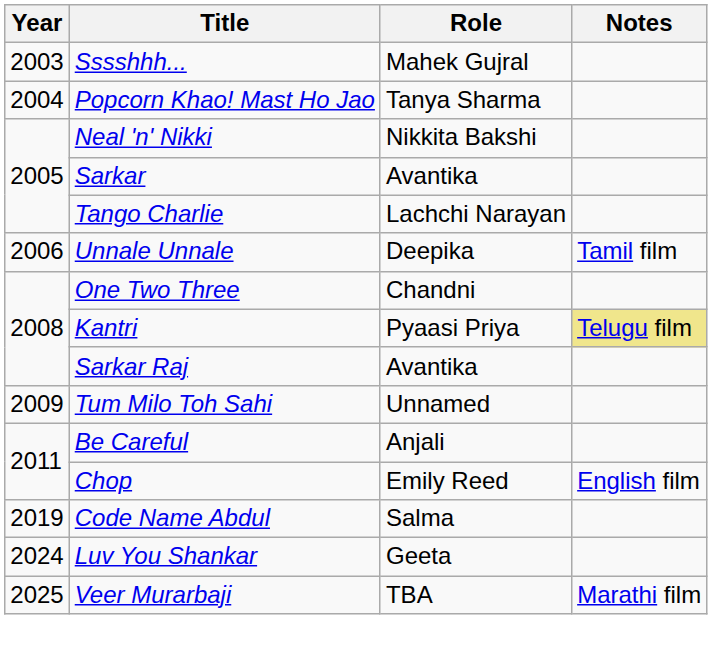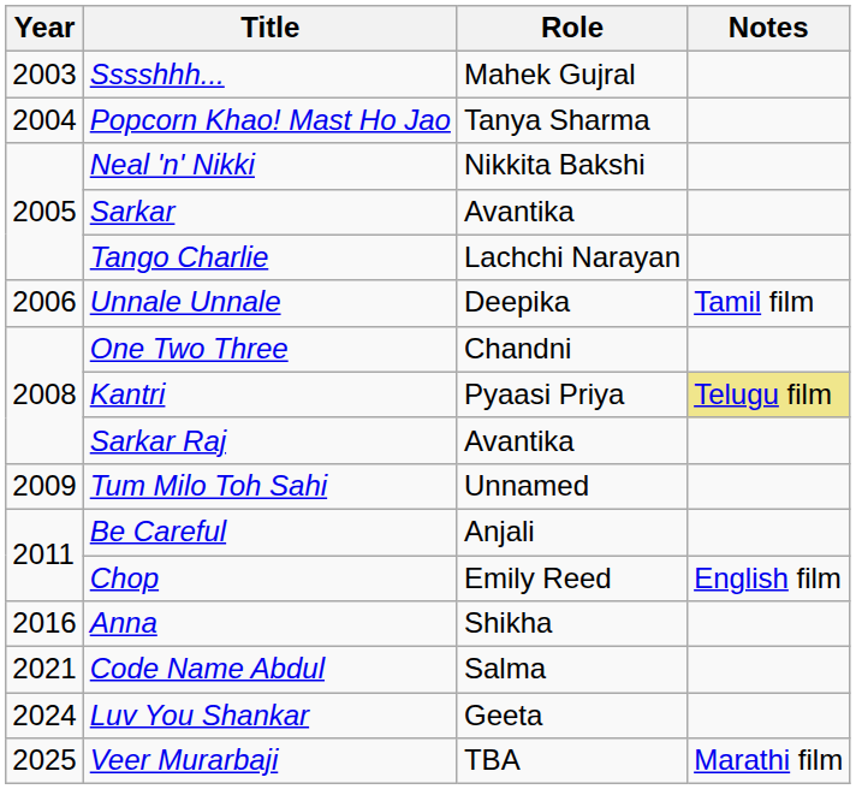 <table class="wikitable">
 <tr>
 <th>Year</th>
 <th>Title</th>
 <th>Role</th>
 <th>Notes</th>
 </tr>
 <tr>
 <td>2003</td>
 <td><em><a href='#'>Sssshhh...</a></em></td>
 <td>Mahek Gujral</td>
 <td></td>
 </tr>
 <tr>
 <td>2004</td>
 <td><em><a href='#'>Popcorn Khao! Mast Ho Jao</a></em></td>
 <td>Tanya Sharma</td>
 <td></td>
 </tr>
 <tr>
 <td rowspan="3">2005</td>
 <td><em><a href='#'>Neal 'n' Nikki</a></em></td>
 <td>Nikkita Bakshi</td>
 <td></td>
 </tr>
 <tr>
 <td><em><a href='#'>Sarkar</a></em></td>
 <td>Avantika</td>
 <td></td>
 </tr>
 <tr>
 <td><em><a href='#'>Tango Charlie</a></em></td>
 <td>Lachchi Narayan</td>
 <td></td>
 </tr>
 <tr>
 <td>2006</td>
 <td><em><a href='#'>Unnale Unnale</a></em></td>
 <td>Deepika</td>
 <td><a href='#'>Tamil</a> film</td>
 </tr>
 <tr>
 <td rowspan="3">2008</td>
 <td><em><a href='#'>One Two Three</a></em></td>
 <td>Chandni</td>
 <td></td>
 </tr>
 <tr>
 <td><em><a href='#'>Kantri</a></em></td>
 <td>Pyaasi Priya</td>
 <td style="background: khaki;"><a href='#'>Telugu</a> film</td>
 </tr>
 <tr>
 <td><em><a href='#'>Sarkar Raj</a></em></td>
 <td>Avantika</td>
 <td></td>
 </tr>
 <tr>
 <td>2009</td>
 <td><em><a href='#'>Tum Milo Toh Sahi</a></em></td>
 <td>Unnamed</td>
 <td></td>
 </tr>
 <tr>
 <td rowspan="2">2011</td>
 <td><em><a href='#'>Be Careful</a></em></td>
 <td>Anjali</td>
 <td></td>
 </tr>
 <tr>
 <td><em><a href='#'>Chop</a></em></td>
 <td>Emily Reed</td>
 <td><a href='#'>English</a> film</td>
 </tr>
 <tr>
-<td>2019</td>
+<td>2016</td>
+<td><em><a href='#'>Anna</a></em></td>
+<td>Shikha</td>
+<td></td>
+</tr>
+<tr>
+<td>2021</td>
 <td><em><a href='#'>Code Name Abdul</a></em></td>
 <td>Salma</td>
 <td></td>
 </tr>
 <tr>
 <td>2024</td>
 <td><em><a href='#'>Luv You Shankar</a></em></td>
 <td>Geeta</td>
 <td></td>
 </tr>
 <tr>
 <td>2025</td>
 <td><em><a href='#'>Veer Murarbaji</a></em></td>
 <td>TBA</td>
 <td><a href='#'>Marathi</a> film</td>
 </tr>
 </table>
